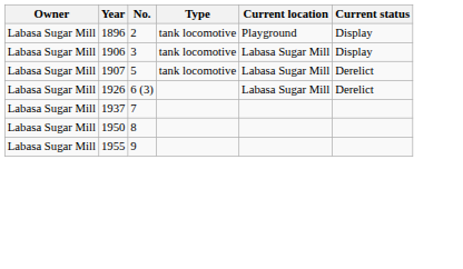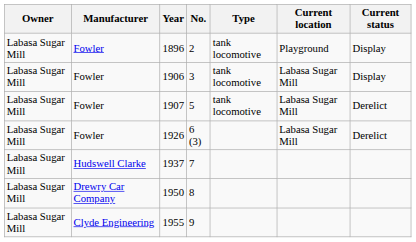 <table class="wikitable">
 <tr>
 <th>Owner</th>
+<th>Manufacturer</th>
 <th>Year</th>
 <th>No.</th>
 <th>Type</th>
 <th>Current location</th>
 <th>Current status</th>
 </tr>
 <tr>
 <td>Labasa Sugar Mill</td>
+<td><a href='#'>Fowler</a></td>
 <td>1896</td>
 <td>2</td>
 <td> tank locomotive</td>
 <td>Playground</td>
 <td>Display</td>
 </tr>
 <tr>
 <td>Labasa Sugar Mill</td>
+<td>Fowler</td>
 <td>1906</td>
 <td>3</td>
 <td> tank locomotive</td>
 <td>Labasa Sugar Mill</td>
 <td>Display</td>
 </tr>
 <tr>
 <td>Labasa Sugar Mill</td>
+<td>Fowler</td>
 <td>1907</td>
 <td>5</td>
 <td> tank locomotive</td>
 <td>Labasa Sugar Mill</td>
 <td>Derelict</td>
 </tr>
 <tr>
 <td>Labasa Sugar Mill</td>
+<td>Fowler</td>
 <td>1926</td>
 <td>6 (3)</td>
 <td></td>
 <td>Labasa Sugar Mill</td>
 <td>Derelict</td>
 </tr>
 <tr>
 <td>Labasa Sugar Mill</td>
+<td><a href='#'>Hudswell Clarke</a></td>
 <td>1937</td>
 <td>7</td>
 <td></td>
 <td></td>
 <td></td>
 </tr>
 <tr>
 <td>Labasa Sugar Mill</td>
+<td><a href='#'>Drewry Car Company</a></td>
 <td>1950</td>
 <td>8</td>
 <td></td>
 <td></td>
 <td></td>
 </tr>
 <tr>
 <td>Labasa Sugar Mill</td>
+<td><a href='#'>Clyde Engineering</a></td>
 <td>1955</td>
 <td>9</td>
 <td> </td>
 <td></td>
 <td></td>
 </tr>
 </table>
